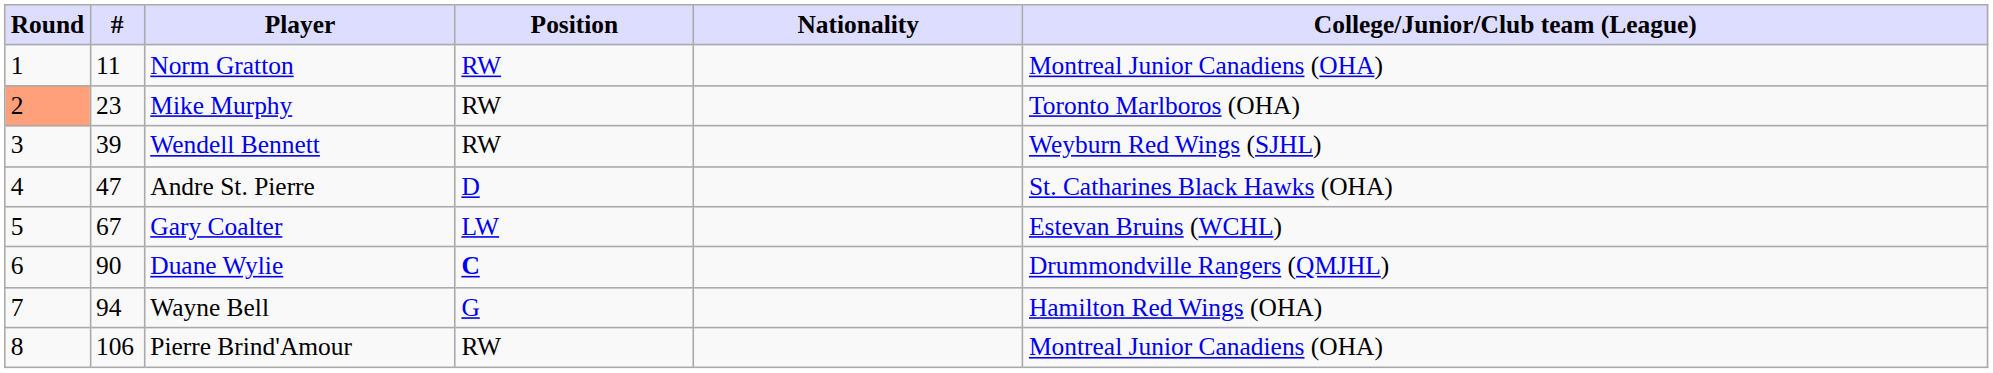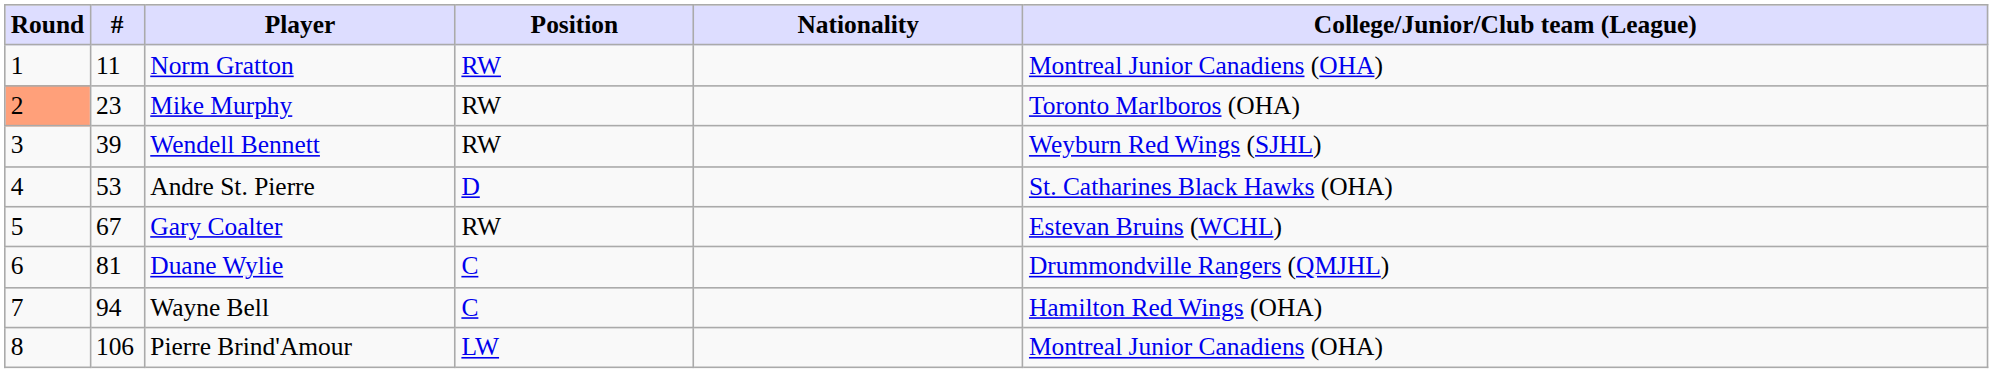 <table class="wikitable">
 <tr>
 <th style="background:#ddf; width:2.00%;">Round</th>
 <th style="background:#ddf; width:2.75%;">#</th>
 <th style="background:#ddf; width:16.0%;">Player</th>
 <th style="background:#ddf; width:12.25%;">Position</th>
 <th style="background:#ddf; width:17.0%;">Nationality</th>
 <th style="background:#ddf; width:100.0%;">College/Junior/Club team (League)</th>
 </tr>
 <tr>
 <td>1</td>
 <td>11</td>
 <td><a href='#'>Norm Gratton</a></td>
 <td><a href='#'>RW</a></td>
 <td></td>
 <td><a href='#'>Montreal Junior Canadiens</a> (<a href='#'>OHA</a>)</td>
 </tr>
 <tr>
 <td style="background: lightsalmon;">2</td>
 <td>23</td>
 <td><a href='#'>Mike Murphy</a></td>
 <td>RW</td>
 <td></td>
 <td><a href='#'>Toronto Marlboros</a> (OHA)</td>
 </tr>
 <tr>
 <td>3</td>
 <td>39</td>
 <td><a href='#'>Wendell Bennett</a></td>
 <td>RW</td>
 <td></td>
 <td><a href='#'>Weyburn Red Wings</a> (<a href='#'>SJHL</a>)</td>
 </tr>
 <tr>
 <td>4</td>
-<td>47</td>
+<td>53</td>
 <td>Andre St. Pierre</td>
 <td><a href='#'>D</a></td>
 <td></td>
 <td><a href='#'>St. Catharines Black Hawks</a> (OHA)</td>
 </tr>
 <tr>
 <td>5</td>
 <td>67</td>
 <td><a href='#'>Gary Coalter</a></td>
-<td><a href='#'>LW</a></td>
+<td>RW</td>
 <td></td>
 <td><a href='#'>Estevan Bruins</a> (<a href='#'>WCHL</a>)</td>
 </tr>
 <tr>
 <td>6</td>
-<td>90</td>
+<td>81</td>
 <td><a href='#'>Duane Wylie</a></td>
-<td><strong><a href='#'>C</a></strong></td>
+<td><a href='#'>C</a></td>
 <td></td>
 <td><a href='#'>Drummondville Rangers</a> (<a href='#'>QMJHL</a>)</td>
 </tr>
 <tr>
 <td>7</td>
 <td>94</td>
 <td>Wayne Bell</td>
-<td><a href='#'>G</a></td>
+<td><a href='#'>C</a></td>
 <td></td>
 <td><a href='#'>Hamilton Red Wings</a> (OHA)</td>
 </tr>
 <tr>
 <td>8</td>
 <td>106</td>
 <td>Pierre Brind'Amour</td>
-<td>RW</td>
+<td><a href='#'>LW</a></td>
 <td></td>
 <td><a href='#'>Montreal Junior Canadiens</a> (OHA)</td>
 </tr>
 </table>
